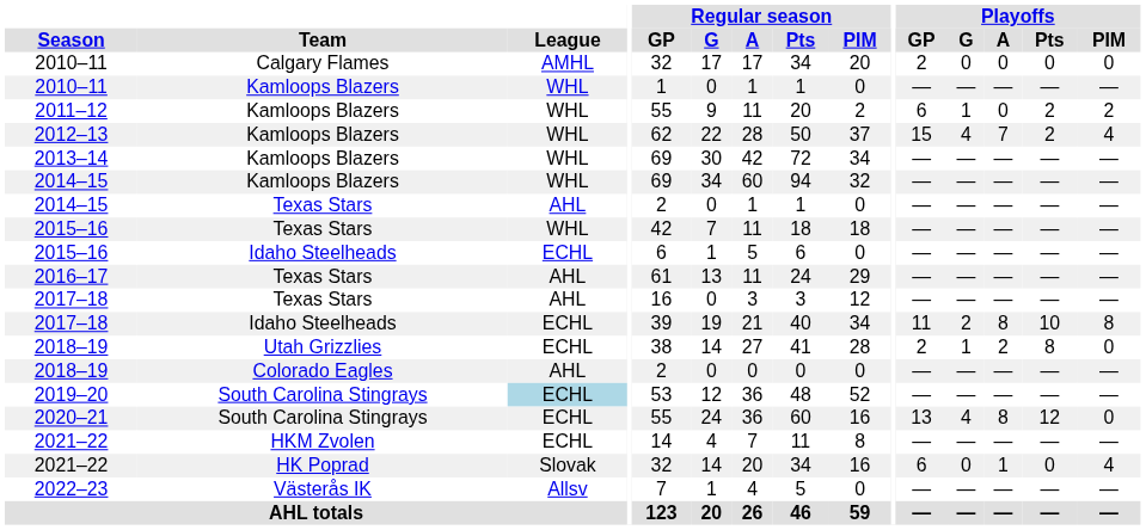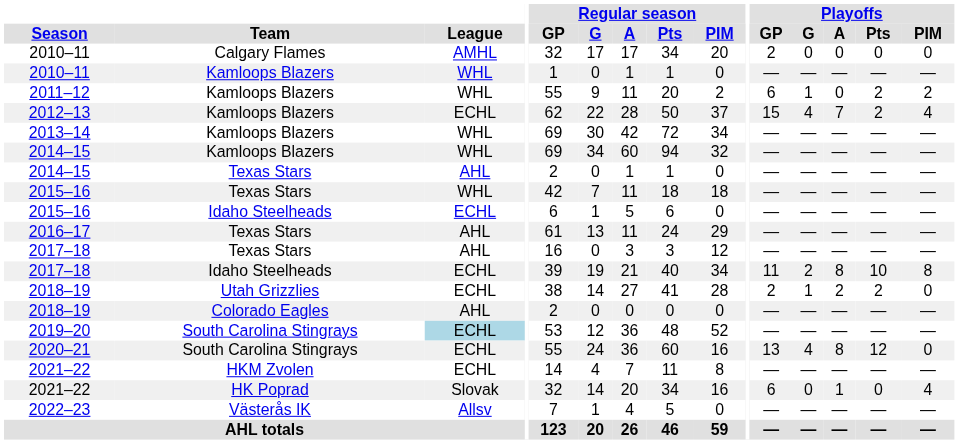 <table border="0" cellpadding="1" cellspacing="0" style="text-align:center; width:60em">
 <tr bgcolor="#e0e0e0">
 <th colspan="3" bgcolor="#ffffff"></th>
 <th rowspan="99" bgcolor="#ffffff"></th>
 <th colspan="5"><a href='#'>Regular season</a></th>
 <th rowspan="99" bgcolor="#ffffff"></th>
 <th colspan="5"><a href='#'>Playoffs</a></th>
 </tr>
 <tr bgcolor="#e0e0e0">
 <th><a href='#'>Season</a></th>
 <th>Team</th>
 <th>League</th>
 <th>GP</th>
 <th><a href='#'>G</a></th>
 <th><a href='#'>A</a></th>
 <th><a href='#'>Pts</a></th>
 <th><a href='#'>PIM</a></th>
 <th>GP</th>
 <th>G</th>
 <th>A</th>
 <th>Pts</th>
 <th>PIM</th>
 </tr>
 <tr ALIGN="center">
 <td>2010–11</td>
 <td>Calgary Flames</td>
 <td><a href='#'>AMHL</a></td>
 <td>32</td>
 <td>17</td>
 <td>17</td>
 <td>34</td>
 <td>20</td>
 <td>2</td>
 <td>0</td>
 <td>0</td>
 <td>0</td>
 <td>0</td>
 </tr>
 <tr ALIGN="center" bgcolor="#f0f0f0">
 <td><a href='#'>2010–11</a></td>
 <td><a href='#'>Kamloops Blazers</a></td>
 <td><a href='#'>WHL</a></td>
 <td>1</td>
 <td>0</td>
 <td>1</td>
 <td>1</td>
 <td>0</td>
 <td>—</td>
 <td>—</td>
 <td>—</td>
 <td>—</td>
 <td>—</td>
 </tr>
 <tr ALIGN="center">
 <td><a href='#'>2011–12</a></td>
 <td>Kamloops Blazers</td>
 <td>WHL</td>
 <td>55</td>
 <td>9</td>
 <td>11</td>
 <td>20</td>
 <td>2</td>
 <td>6</td>
 <td>1</td>
 <td>0</td>
 <td>2</td>
 <td>2</td>
 </tr>
 <tr ALIGN="center" bgcolor="#f0f0f0">
 <td><a href='#'>2012–13</a></td>
 <td>Kamloops Blazers</td>
-<td>WHL</td>
+<td>ECHL</td>
 <td>62</td>
 <td>22</td>
 <td>28</td>
 <td>50</td>
 <td>37</td>
 <td>15</td>
 <td>4</td>
 <td>7</td>
 <td>2</td>
 <td>4</td>
 </tr>
 <tr ALIGN="center">
 <td><a href='#'>2013–14</a></td>
 <td>Kamloops Blazers</td>
 <td>WHL</td>
 <td>69</td>
 <td>30</td>
 <td>42</td>
 <td>72</td>
 <td>34</td>
 <td>—</td>
 <td>—</td>
 <td>—</td>
 <td>—</td>
 <td>—</td>
 </tr>
 <tr ALIGN="center" bgcolor="#f0f0f0">
 <td><a href='#'>2014–15</a></td>
 <td>Kamloops Blazers</td>
 <td>WHL</td>
 <td>69</td>
 <td>34</td>
 <td>60</td>
 <td>94</td>
 <td>32</td>
 <td>—</td>
 <td>—</td>
 <td>—</td>
 <td>—</td>
 <td>—</td>
 </tr>
 <tr ALIGN="center">
 <td><a href='#'>2014–15</a></td>
 <td><a href='#'>Texas Stars</a></td>
 <td><a href='#'>AHL</a></td>
 <td>2</td>
 <td>0</td>
 <td>1</td>
 <td>1</td>
 <td>0</td>
 <td>—</td>
 <td>—</td>
 <td>—</td>
 <td>—</td>
 <td>—</td>
 </tr>
 <tr ALIGN="center" bgcolor="#f0f0f0">
 <td><a href='#'>2015–16</a></td>
 <td>Texas Stars</td>
 <td>WHL</td>
 <td>42</td>
 <td>7</td>
 <td>11</td>
 <td>18</td>
 <td>18</td>
 <td>—</td>
 <td>—</td>
 <td>—</td>
 <td>—</td>
 <td>—</td>
 </tr>
 <tr ALIGN="center">
 <td><a href='#'>2015–16</a></td>
 <td><a href='#'>Idaho Steelheads</a></td>
 <td><a href='#'>ECHL</a></td>
 <td>6</td>
 <td>1</td>
 <td>5</td>
 <td>6</td>
 <td>0</td>
 <td>—</td>
 <td>—</td>
 <td>—</td>
 <td>—</td>
 <td>—</td>
 </tr>
 <tr ALIGN="center" bgcolor="#f0f0f0">
 <td><a href='#'>2016–17</a></td>
 <td>Texas Stars</td>
 <td>AHL</td>
 <td>61</td>
 <td>13</td>
 <td>11</td>
 <td>24</td>
 <td>29</td>
 <td>—</td>
 <td>—</td>
 <td>—</td>
 <td>—</td>
 <td>—</td>
 </tr>
 <tr ALIGN="center">
 <td><a href='#'>2017–18</a></td>
 <td>Texas Stars</td>
 <td>AHL</td>
 <td>16</td>
 <td>0</td>
 <td>3</td>
 <td>3</td>
 <td>12</td>
 <td>—</td>
 <td>—</td>
 <td>—</td>
 <td>—</td>
 <td>—</td>
 </tr>
 <tr ALIGN="center" bgcolor="#f0f0f0">
 <td><a href='#'>2017–18</a></td>
 <td>Idaho Steelheads</td>
 <td>ECHL</td>
 <td>39</td>
 <td>19</td>
 <td>21</td>
 <td>40</td>
 <td>34</td>
 <td>11</td>
 <td>2</td>
 <td>8</td>
 <td>10</td>
 <td>8</td>
 </tr>
 <tr ALIGN="center">
 <td><a href='#'>2018–19</a></td>
 <td><a href='#'>Utah Grizzlies</a></td>
 <td>ECHL</td>
 <td>38</td>
 <td>14</td>
 <td>27</td>
 <td>41</td>
 <td>28</td>
 <td>2</td>
 <td>1</td>
 <td>2</td>
-<td>8</td>
+<td>2</td>
 <td>0</td>
 </tr>
 <tr ALIGN="center" bgcolor="#f0f0f0">
 <td><a href='#'>2018–19</a></td>
 <td><a href='#'>Colorado Eagles</a></td>
 <td>AHL</td>
 <td>2</td>
 <td>0</td>
 <td>0</td>
 <td>0</td>
 <td>0</td>
 <td>—</td>
 <td>—</td>
 <td>—</td>
 <td>—</td>
 <td>—</td>
 </tr>
 <tr ALIGN="center">
 <td><a href='#'>2019–20</a></td>
 <td><a href='#'>South Carolina Stingrays</a></td>
 <td style="background: lightblue;">ECHL</td>
 <td>53</td>
 <td>12</td>
 <td>36</td>
 <td>48</td>
 <td>52</td>
 <td>—</td>
 <td>—</td>
 <td>—</td>
 <td>—</td>
 <td>—</td>
 </tr>
 <tr ALIGN="center" bgcolor="#f0f0f0">
 <td><a href='#'>2020–21</a></td>
 <td>South Carolina Stingrays</td>
 <td>ECHL</td>
 <td>55</td>
 <td>24</td>
 <td>36</td>
 <td>60</td>
 <td>16</td>
 <td>13</td>
 <td>4</td>
 <td>8</td>
 <td>12</td>
 <td>0</td>
 </tr>
 <tr>
 <td><a href='#'>2021–22</a></td>
 <td><a href='#'>HKM Zvolen</a></td>
 <td>ECHL</td>
 <td>14</td>
 <td>4</td>
 <td>7</td>
 <td>11</td>
 <td>8</td>
 <td>—</td>
 <td>—</td>
 <td>—</td>
 <td>—</td>
 <td>—</td>
 </tr>
 <tr bgcolor="#f0f0f0">
 <td>2021–22</td>
 <td><a href='#'>HK Poprad</a></td>
 <td>Slovak</td>
 <td>32</td>
 <td>14</td>
 <td>20</td>
 <td>34</td>
 <td>16</td>
 <td>6</td>
 <td>0</td>
 <td>1</td>
 <td>0</td>
 <td>4</td>
 </tr>
 <tr>
 <td><a href='#'>2022–23</a></td>
 <td><a href='#'>Västerås IK</a></td>
 <td><a href='#'>Allsv</a></td>
 <td>7</td>
 <td>1</td>
 <td>4</td>
 <td>5</td>
 <td>0</td>
 <td>—</td>
 <td>—</td>
 <td>—</td>
 <td>—</td>
 <td>—</td>
 </tr>
 <tr bgcolor="#e0e0e0">
 <th colspan="3">AHL totals</th>
 <th>123</th>
 <th>20</th>
 <th>26</th>
 <th>46</th>
 <th>59</th>
 <th>—</th>
 <th>—</th>
 <th>—</th>
 <th>—</th>
 <th>—</th>
 </tr>
 </table>
